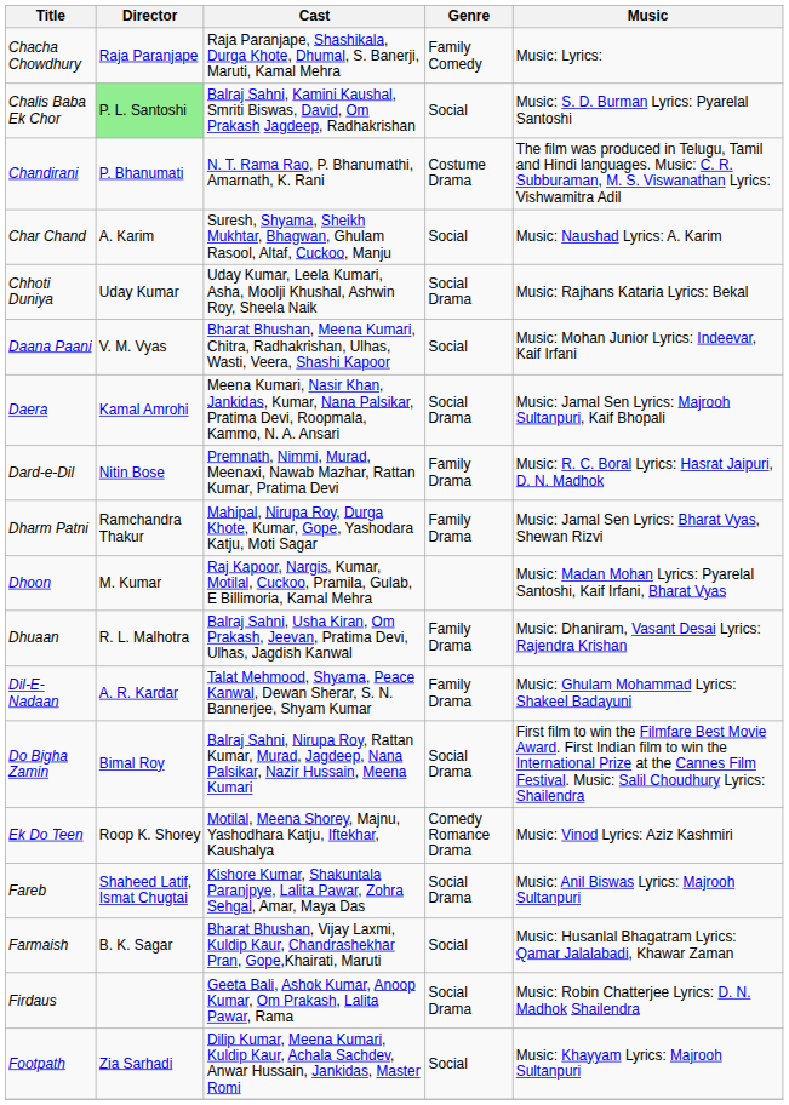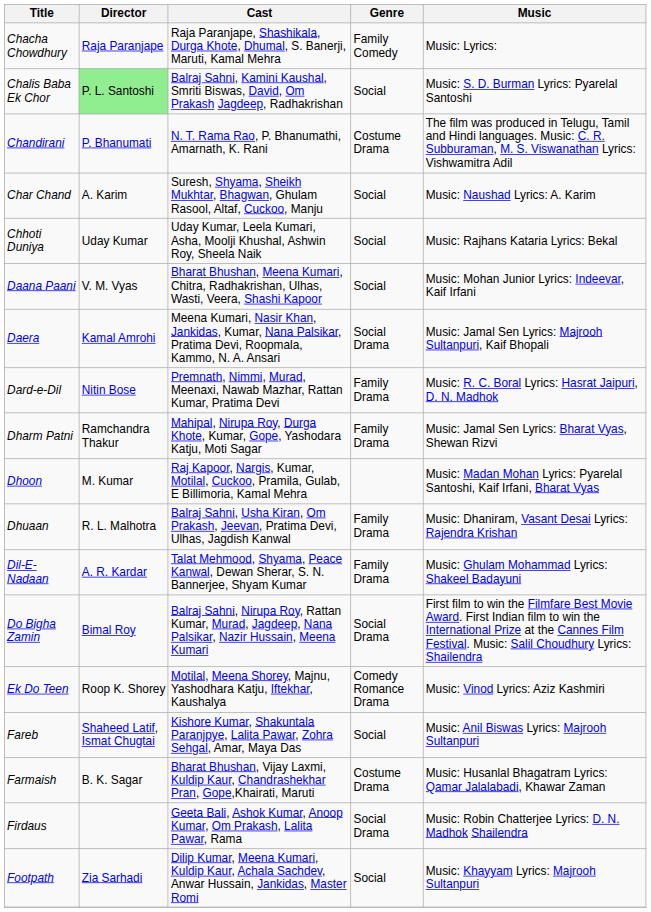 <table class="wikitable">
 <tr>
 <th>Title</th>
 <th>Director</th>
 <th>Cast</th>
 <th>Genre</th>
 <th>Music</th>
 </tr>
 <tr>
 <td><em>Chacha Chowdhury</em></td>
 <td><a href='#'>Raja Paranjape</a></td>
 <td>Raja Paranjape, <a href='#'>Shashikala</a>, <a href='#'>Durga Khote</a>, <a href='#'>Dhumal</a>, S. Banerji, Maruti, Kamal Mehra</td>
 <td>Family Comedy</td>
 <td>Music:  Lyrics:</td>
 </tr>
 <tr>
 <td><em>Chalis Baba Ek Chor</em></td>
 <td style="background: lightgreen;">P. L. Santoshi</td>
 <td><a href='#'>Balraj Sahni</a>, <a href='#'>Kamini Kaushal</a>, Smriti Biswas, <a href='#'>David</a>, <a href='#'>Om Prakash</a> <a href='#'>Jagdeep</a>, Radhakrishan</td>
 <td>Social</td>
 <td>Music: <a href='#'>S. D. Burman</a> Lyrics: Pyarelal Santoshi</td>
 </tr>
 <tr>
 <td><em><a href='#'>Chandirani</a></em></td>
 <td><a href='#'>P. Bhanumati</a></td>
 <td><a href='#'>N. T. Rama Rao</a>, P. Bhanumathi, Amarnath, K. Rani</td>
 <td>Costume Drama</td>
 <td>The film was produced in Telugu, Tamil and Hindi languages. Music: <a href='#'>C. R. Subburaman</a>, <a href='#'>M. S. Viswanathan</a> Lyrics: Vishwamitra Adil</td>
 </tr>
 <tr>
 <td><em>Char Chand</em></td>
 <td>A. Karim</td>
 <td>Suresh, <a href='#'>Shyama</a>, <a href='#'>Sheikh Mukhtar</a>, <a href='#'>Bhagwan</a>, Ghulam Rasool, Altaf, <a href='#'>Cuckoo</a>, Manju</td>
 <td>Social</td>
 <td>Music: <a href='#'>Naushad</a> Lyrics: A. Karim</td>
 </tr>
 <tr>
 <td><em>Chhoti Duniya</em></td>
 <td>Uday Kumar</td>
 <td>Uday Kumar, Leela Kumari, Asha, Moolji Khushal, Ashwin Roy, Sheela Naik</td>
-<td>Social Drama</td>
+<td>Social</td>
 <td>Music: Rajhans Kataria Lyrics: Bekal</td>
 </tr>
 <tr>
 <td><em><a href='#'>Daana Paani</a></em></td>
 <td>V. M. Vyas</td>
 <td><a href='#'>Bharat Bhushan</a>, <a href='#'>Meena Kumari</a>, Chitra, Radhakrishan, Ulhas, Wasti, Veera, <a href='#'>Shashi Kapoor</a></td>
 <td>Social</td>
 <td>Music: Mohan Junior Lyrics: <a href='#'>Indeevar</a>, Kaif Irfani</td>
 </tr>
 <tr>
 <td><em><a href='#'>Daera</a></em></td>
 <td><a href='#'>Kamal Amrohi</a></td>
 <td>Meena Kumari, <a href='#'>Nasir Khan</a>, <a href='#'>Jankidas</a>, Kumar, <a href='#'>Nana Palsikar</a>, Pratima Devi, Roopmala, Kammo, N. A. Ansari</td>
 <td>Social Drama</td>
 <td>Music: Jamal Sen Lyrics: <a href='#'>Majrooh Sultanpuri</a>, Kaif Bhopali</td>
 </tr>
 <tr>
 <td><em>Dard-e-Dil</em></td>
 <td><a href='#'>Nitin Bose</a></td>
 <td><a href='#'>Premnath</a>, <a href='#'>Nimmi</a>, <a href='#'>Murad</a>, Meenaxi, Nawab Mazhar, Rattan Kumar, Pratima Devi</td>
 <td>Family Drama</td>
 <td>Music: <a href='#'>R. C. Boral</a> Lyrics: <a href='#'>Hasrat Jaipuri</a>, <a href='#'>D. N. Madhok</a></td>
 </tr>
 <tr>
 <td><em>Dharm Patni</em></td>
 <td>Ramchandra Thakur</td>
 <td><a href='#'>Mahipal</a>, <a href='#'>Nirupa Roy</a>, <a href='#'>Durga Khote</a>, Kumar, <a href='#'>Gope</a>, Yashodara Katju, Moti Sagar</td>
 <td>Family Drama</td>
 <td>Music: Jamal Sen Lyrics: <a href='#'>Bharat Vyas</a>, Shewan Rizvi</td>
 </tr>
 <tr>
 <td><em><a href='#'>Dhoon</a></em></td>
 <td>M. Kumar</td>
 <td><a href='#'>Raj Kapoor</a>, <a href='#'>Nargis</a>, Kumar, <a href='#'>Motilal</a>, <a href='#'>Cuckoo</a>, Pramila, Gulab, E Billimoria, Kamal Mehra</td>
 <td></td>
 <td>Music: <a href='#'>Madan Mohan</a> Lyrics: Pyarelal Santoshi, Kaif Irfani, <a href='#'>Bharat Vyas</a></td>
 </tr>
 <tr>
 <td><em>Dhuaan</em></td>
 <td>R. L. Malhotra</td>
 <td><a href='#'>Balraj Sahni</a>, <a href='#'>Usha Kiran</a>, <a href='#'>Om Prakash</a>, <a href='#'>Jeevan</a>, Pratima Devi, Ulhas, Jagdish Kanwal</td>
 <td>Family Drama</td>
 <td>Music: Dhaniram, <a href='#'>Vasant Desai</a> Lyrics: <a href='#'>Rajendra Krishan</a></td>
 </tr>
 <tr>
 <td><em><a href='#'>Dil-E-Nadaan</a></em></td>
 <td><a href='#'>A. R. Kardar</a></td>
 <td><a href='#'>Talat Mehmood</a>, <a href='#'>Shyama</a>, <a href='#'>Peace Kanwal</a>, Dewan Sherar, S. N. Bannerjee, Shyam Kumar</td>
 <td>Family Drama</td>
 <td>Music: <a href='#'>Ghulam Mohammad</a> Lyrics: <a href='#'>Shakeel Badayuni</a></td>
 </tr>
 <tr>
 <td><em><a href='#'>Do Bigha Zamin</a></em></td>
 <td><a href='#'>Bimal Roy</a></td>
 <td><a href='#'>Balraj Sahni</a>, <a href='#'>Nirupa Roy</a>, Rattan Kumar, <a href='#'>Murad</a>, <a href='#'>Jagdeep</a>, <a href='#'>Nana Palsikar</a>, <a href='#'>Nazir Hussain</a>, <a href='#'>Meena Kumari</a></td>
 <td>Social Drama</td>
 <td>First film to win the <a href='#'>Filmfare Best Movie Award</a>. First Indian film to win the <a href='#'>International Prize</a> at the <a href='#'>Cannes Film Festival</a>. Music: <a href='#'>Salil Choudhury</a> Lyrics: <a href='#'>Shailendra</a></td>
 </tr>
 <tr>
 <td><em><a href='#'>Ek Do Teen</a></em></td>
 <td>Roop K. Shorey</td>
 <td><a href='#'>Motilal</a>, <a href='#'>Meena Shorey</a>, Majnu, Yashodhara Katju, <a href='#'>Iftekhar</a>, Kaushalya</td>
 <td>Comedy Romance Drama</td>
 <td>Music: <a href='#'>Vinod</a> Lyrics: Aziz Kashmiri</td>
 </tr>
 <tr>
 <td><em>Fareb</em></td>
 <td><a href='#'>Shaheed Latif</a>, <a href='#'>Ismat Chugtai</a></td>
 <td><a href='#'>Kishore Kumar</a>, <a href='#'>Shakuntala Paranjpye</a>, <a href='#'>Lalita Pawar</a>, <a href='#'>Zohra Sehgal</a>, Amar, Maya Das</td>
-<td>Social Drama</td>
+<td>Social</td>
 <td>Music: <a href='#'>Anil Biswas</a> Lyrics: <a href='#'>Majrooh Sultanpuri</a></td>
 </tr>
 <tr>
 <td><em>Farmaish</em></td>
 <td>B. K. Sagar</td>
 <td><a href='#'>Bharat Bhushan</a>, Vijay Laxmi, <a href='#'>Kuldip Kaur</a>, <a href='#'>Chandrashekhar</a> <a href='#'>Pran</a>, <a href='#'>Gope</a>,Khairati, Maruti</td>
-<td>Social</td>
+<td>Costume Drama</td>
 <td>Music: Husanlal Bhagatram Lyrics: <a href='#'>Qamar Jalalabadi</a>, Khawar Zaman</td>
 </tr>
 <tr>
 <td><em>Firdaus</em></td>
 <td></td>
 <td><a href='#'>Geeta Bali</a>, <a href='#'>Ashok Kumar</a>, <a href='#'>Anoop Kumar</a>, <a href='#'>Om Prakash</a>, <a href='#'>Lalita Pawar</a>, Rama</td>
 <td>Social Drama</td>
 <td>Music: Robin Chatterjee Lyrics: <a href='#'>D. N. Madhok</a> <a href='#'>Shailendra</a></td>
 </tr>
 <tr>
 <td><em><a href='#'>Footpath</a></em></td>
 <td><a href='#'>Zia Sarhadi</a></td>
 <td><a href='#'>Dilip Kumar</a>, <a href='#'>Meena Kumari</a>, <a href='#'>Kuldip Kaur</a>, <a href='#'>Achala Sachdev</a>, Anwar Hussain, <a href='#'>Jankidas</a>, <a href='#'>Master Romi</a></td>
 <td>Social</td>
 <td>Music: <a href='#'>Khayyam</a> Lyrics: <a href='#'>Majrooh Sultanpuri</a></td>
 </tr>
 <tr>
 </tr>
 </table>
